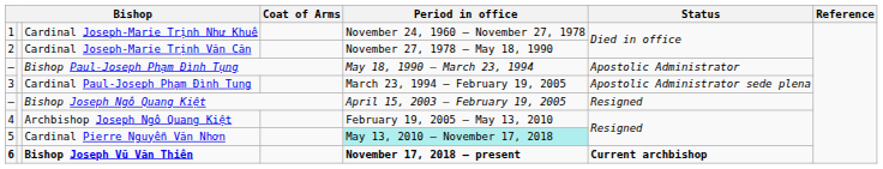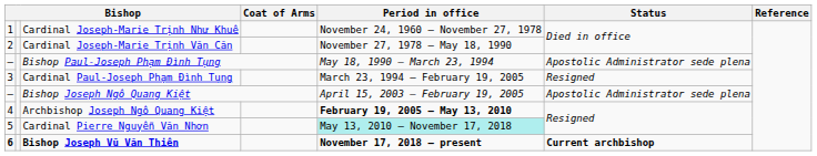 <table class="wikitable">
 <tr>
 <th colspan="3">Bishop</th>
 <th>Coat of Arms</th>
 <th>Period in office</th>
 <th>Status</th>
 <th>Reference</th>
 </tr>
 <tr>
 <td>1</td>
 <td></td>
 <td>Cardinal <a href='#'>Joseph-Marie Trịnh Như Khuê</a></td>
 <td></td>
 <td>November 24, 1960 – November 27, 1978</td>
 <td rowspan=2><em>Died in office</em></td>
 <td rowspan=8></td>
 </tr>
 <tr>
 <td>2</td>
 <td></td>
 <td>Cardinal <a href='#'>Joseph-Marie Trịnh Văn Căn</a></td>
 <td></td>
 <td>November 27, 1978 – May 18, 1990</td>
 </tr>
 <tr>
 <td>–</td>
 <td rowspan=2></td>
 <td colspan="2"><em>Bishop <a href='#'>Paul-Joseph Phạm Ðình Tụng</a></em></td>
 <td><em>May 18, 1990 – March 23, 1994</em></td>
-<td><em>Apostolic Administrator</em></td>
+<td><em>Apostolic Administrator sede plena</em></td>
 </tr>
 <tr>
 <td>3</td>
 <td>Cardinal <a href='#'> Paul-Joseph Phạm Ðình Tụng</a></td>
 <td></td>
 <td>March 23, 1994 – February 19, 2005</td>
-<td><em>Apostolic Administrator sede plena</em></td>
+<td><em>Resigned</em></td>
 </tr>
 <tr>
 <td>–</td>
 <td rowspan=2></td>
 <td colspan="2"><em>Bishop <a href='#'>Joseph Ngô Quang Kiệt</a></em></td>
 <td><em>April 15, 2003 – February 19, 2005</em></td>
-<td><em>Resigned</em></td>
+<td><em>Apostolic Administrator sede plena</em></td>
 </tr>
 <tr>
 <td>4</td>
 <td>Archbishop <a href='#'>Joseph Ngô Quang Kiệt</a></td>
 <td></td>
-<td>February 19, 2005 – May 13, 2010</td>
+<td><strong>February 19, 2005 – May 13, 2010</strong></td>
 <td rowspan=2><em>Resigned</em></td>
 </tr>
 <tr>
 <td>5</td>
 <td></td>
 <td>Cardinal <a href='#'>Pierre Nguyễn Văn Nhơn</a></td>
 <td></td>
 <td style="background: paleturquoise;">May 13, 2010 – November 17, 2018</td>
 </tr>
 <tr>
 <td><strong>6</strong></td>
 <td></td>
 <td><strong>Bishop <a href='#'>Joseph Vũ Văn Thiên</a></strong></td>
 <td></td>
 <td><strong>November 17, 2018 – present</strong></td>
 <td><strong>Current archbishop</strong></td>
 </tr>
 </table>
